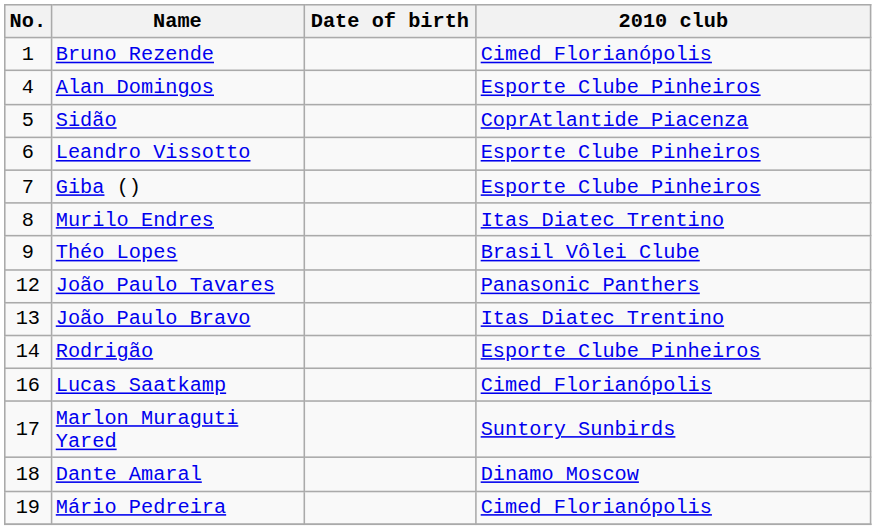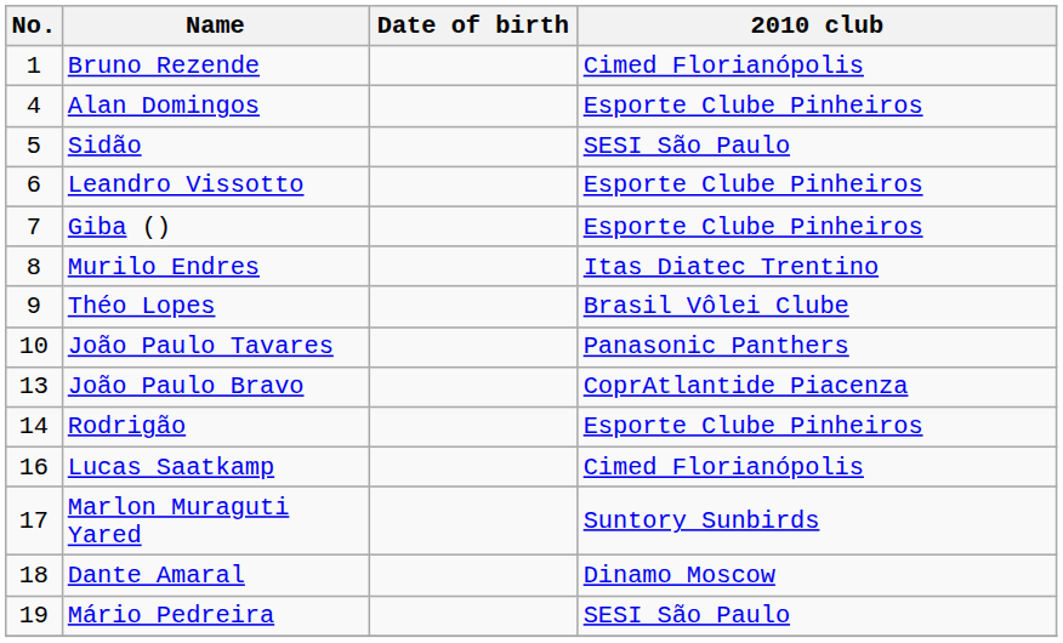 <table class="wikitable sortable" style="font-size:100%; text-align:center;">
 <tr>
 <th>No.</th>
 <th style="width:12em">Name</th>
 <th style="width:8em">Date of birth</th>
 <th style="width:19em">2010 club</th>
 </tr>
 <tr>
 <td>1</td>
 <td align=left><a href='#'>Bruno Rezende</a></td>
 <td align=right></td>
 <td align=left> <a href='#'>Cimed Florianópolis</a></td>
 </tr>
 <tr>
 <td>4</td>
 <td align=left><a href='#'>Alan Domingos</a></td>
 <td align=right></td>
 <td align=left> <a href='#'>Esporte Clube Pinheiros</a></td>
 </tr>
 <tr>
 <td>5</td>
 <td align=left><a href='#'>Sidão</a></td>
 <td align=right></td>
-<td align=left> <a href='#'>CoprAtlantide Piacenza</a></td>
+<td align=left> <a href='#'>SESI São Paulo</a></td>
 </tr>
 <tr>
 <td>6</td>
 <td align=left><a href='#'>Leandro Vissotto</a></td>
 <td align=right></td>
 <td align=left> <a href='#'>Esporte Clube Pinheiros</a></td>
 </tr>
 <tr>
 <td>7</td>
 <td align=left><a href='#'>Giba</a> ()</td>
 <td align=right></td>
 <td align=left> <a href='#'>Esporte Clube Pinheiros</a></td>
 </tr>
 <tr>
 <td>8</td>
 <td align=left><a href='#'>Murilo Endres</a></td>
 <td align=right></td>
 <td align=left> <a href='#'>Itas Diatec Trentino</a></td>
 </tr>
 <tr>
 <td>9</td>
 <td align=left><a href='#'>Théo Lopes</a></td>
 <td align=right></td>
 <td align=left> <a href='#'>Brasil Vôlei Clube</a></td>
 </tr>
 <tr>
-<td>12</td>
+<td>10</td>
 <td align=left><a href='#'>João Paulo Tavares</a></td>
 <td align=right></td>
 <td align=left> <a href='#'>Panasonic Panthers</a></td>
 </tr>
 <tr>
 <td>13</td>
 <td align=left><a href='#'>João Paulo Bravo</a></td>
 <td align=right></td>
-<td align=left> <a href='#'>Itas Diatec Trentino</a></td>
+<td align=left> <a href='#'>CoprAtlantide Piacenza</a></td>
 </tr>
 <tr>
 <td>14</td>
 <td align=left><a href='#'>Rodrigão</a></td>
 <td align=right></td>
 <td align=left> <a href='#'>Esporte Clube Pinheiros</a></td>
 </tr>
 <tr>
 <td>16</td>
 <td align=left><a href='#'>Lucas Saatkamp</a></td>
 <td align=right></td>
 <td align=left> <a href='#'>Cimed Florianópolis</a></td>
 </tr>
 <tr>
 <td>17</td>
 <td align=left><a href='#'>Marlon Muraguti Yared</a></td>
 <td align=right></td>
 <td align=left> <a href='#'>Suntory Sunbirds</a></td>
 </tr>
 <tr>
 <td>18</td>
 <td align=left><a href='#'>Dante Amaral</a></td>
 <td align=right></td>
 <td align=left> <a href='#'>Dinamo Moscow</a></td>
 </tr>
 <tr>
 <td>19</td>
 <td align=left><a href='#'>Mário Pedreira</a></td>
 <td align=right></td>
-<td align=left> <a href='#'>Cimed Florianópolis</a></td>
+<td align=left> <a href='#'>SESI São Paulo</a></td>
 </tr>
 <tr>
 </tr>
 </table>
